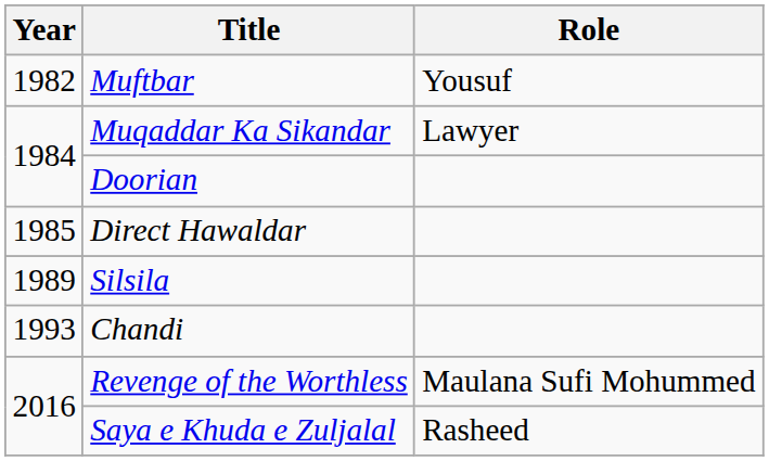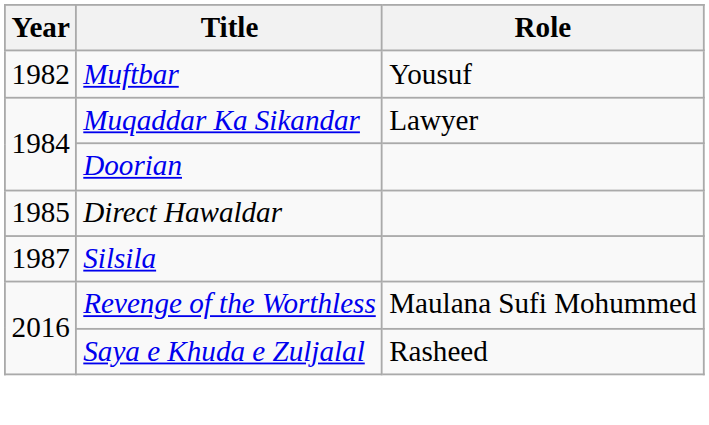 <table class="wikitable">
 <tr>
 <th><strong>Year</strong></th>
 <th><strong>Title</strong></th>
 <th><strong>Role</strong></th>
 </tr>
 <tr>
 <td>1982</td>
 <td><em><a href='#'>Muftbar</a></em></td>
 <td>Yousuf</td>
 </tr>
 <tr>
 <td rowspan="2">1984</td>
 <td><a href='#'><em>Muqaddar Ka Sikandar</em></a></td>
 <td>Lawyer</td>
 </tr>
 <tr>
 <td><em><a href='#'>Doorian</a></em></td>
 <td></td>
 </tr>
 <tr>
 <td>1985</td>
 <td><em>Direct Hawaldar</em></td>
 <td></td>
 </tr>
 <tr>
-<td>1989</td>
+<td>1987</td>
 <td><em><a href='#'>Silsila</a></em></td>
-<td></td>
-</tr>
-<tr>
-<td>1993</td>
-<td><em>Chandi</em></td>
 <td></td>
 </tr>
 <tr>
 <td rowspan="2">2016</td>
 <td><em><a href='#'>Revenge of the Worthless</a></em></td>
 <td>Maulana Sufi Mohummed</td>
 </tr>
 <tr>
 <td><em><a href='#'>Saya e Khuda e Zuljalal</a></em></td>
 <td>Rasheed</td>
 </tr>
 </table>
